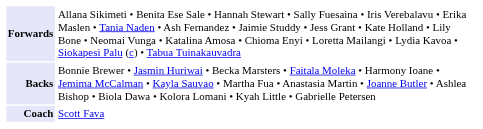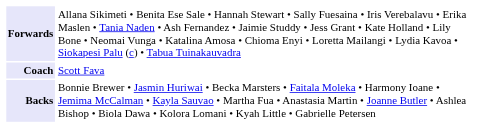 <table cellpadding="2" style="border: 1px solid white; font-size:90%;">
 <tr>
 <td style="text-align:right;" bgcolor="lavender"><strong>Forwards</strong></td>
 <td style="text-align:left;">Allana Sikimeti • Benita Ese Sale • Hannah Stewart • Sally Fuesaina • Iris Verebalavu • Erika Maslen • <a href='#'>Tania Naden</a> • Ash Fernandez • Jaimie Studdy • Jess Grant • Kate Holland • Lily Bone • Neomai Vunga • Katalina Amosa • Chioma Enyi • Loretta Mailangi • Lydia Kavoa • <a href='#'>Siokapesi Palu</a> (<a href='#'>c</a>) • <a href='#'>Tabua Tuinakauvadra</a></td>
 </tr>
 <tr>
+<td style="text-align:right;" bgcolor="lavender"><strong>Coach</strong></td>
+<td style="text-align:left;"><a href='#'>Scott Fava</a></td>
+</tr>
+<tr>
 <td style="text-align:right;" bgcolor="lavender"><strong>Backs</strong></td>
 <td style="text-align:left;">Bonnie Brewer • <a href='#'>Jasmin Huriwai</a> • Becka Marsters • <a href='#'>Faitala Moleka</a> • Harmony Ioane • <a href='#'>Jemima McCalman</a> • <a href='#'>Kayla Sauvao</a> • Martha Fua • Anastasia Martin • <a href='#'>Joanne Butler</a> • Ashlea Bishop • Biola Dawa • Kolora Lomani • Kyah Little • Gabrielle Petersen</td>
 </tr>
-<tr>
-<td style="text-align:right;" bgcolor="lavender"><strong>Coach</strong></td>
-<td style="text-align:left;"><a href='#'>Scott Fava</a></td>
-</tr>
 </table>
